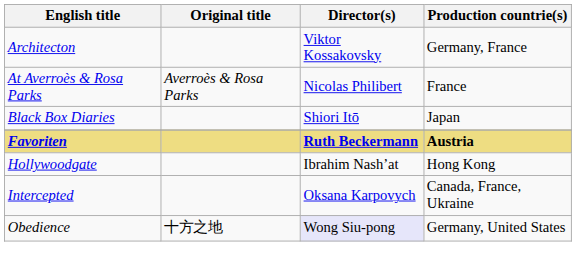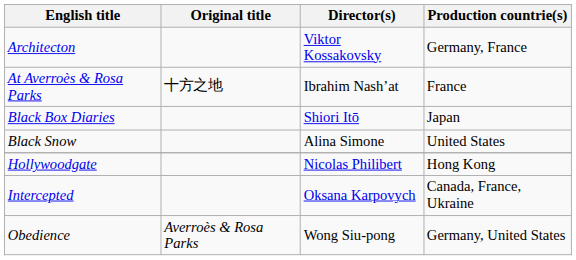 <table class="sortable wikitable" style="width:100%; margin-bottom:4px" cellpadding="5">
 <tr>
 <th scope="col">English title</th>
 <th scope="col">Original title</th>
 <th scope="col">Director(s)</th>
 <th scope="col">Production countrie(s)</th>
 </tr>
 <tr>
 <td><em><a href='#'>Architecton</a></em></td>
 <td></td>
 <td><a href='#'>Viktor Kossakovsky</a></td>
 <td>Germany, France</td>
 </tr>
 <tr>
 <td><em><a href='#'>At Averroès & Rosa Parks</a></em></td>
-<td><em>Averroès & Rosa Parks</em></td>
-<td><a href='#'>Nicolas Philibert</a></td>
+<td>十方之地</td>
+<td>Ibrahim Nash’at</td>
 <td>France</td>
 </tr>
 <tr>
 <td><em><a href='#'>Black Box Diaries</a></em></td>
 <td></td>
 <td><a href='#'>Shiori Itō</a></td>
 <td>Japan</td>
 </tr>
 <tr>
+<td><em>Black Snow</em></td>
+<td></td>
+<td>Alina Simone</td>
+<td>United States</td>
 </tr>
-<tr style="background:#EEDD82;">
-<td><strong><em><a href='#'>Favoriten</a></em></strong></td>
-<td></td>
-<td><strong><a href='#'>Ruth Beckermann</a></strong></td>
-<td><strong>Austria</strong></td>
+<tr>
 </tr>
 <tr>
 <td><em><a href='#'>Hollywoodgate</a></em></td>
 <td></td>
-<td>Ibrahim Nash’at</td>
+<td><a href='#'>Nicolas Philibert</a></td>
 <td>Hong Kong</td>
 </tr>
 <tr>
 <td><em><a href='#'>Intercepted</a></em></td>
 <td></td>
 <td><a href='#'>Oksana Karpovych</a></td>
 <td>Canada, France, Ukraine</td>
 </tr>
 <tr>
 <td><em>Obedience</em></td>
-<td>十方之地</td>
-<td style="background: lavender;">Wong Siu-pong</td>
+<td><em>Averroès & Rosa Parks</em></td>
+<td>Wong Siu-pong</td>
 <td>Germany, United States</td>
 </tr>
 </table>
